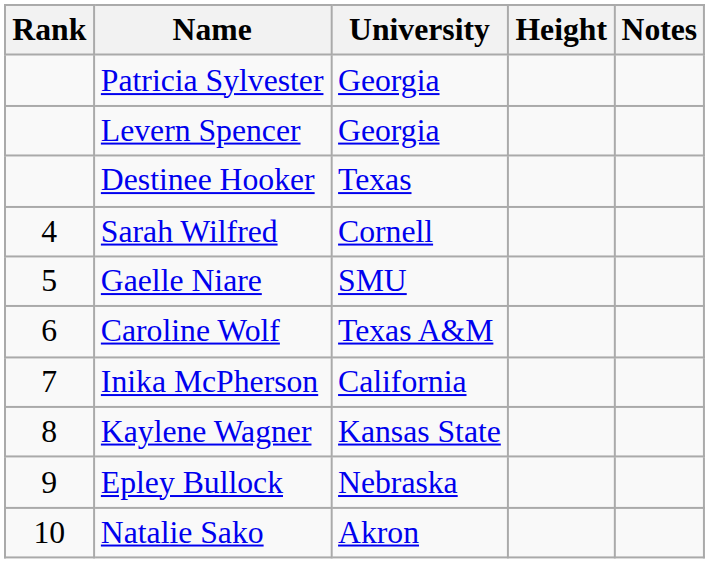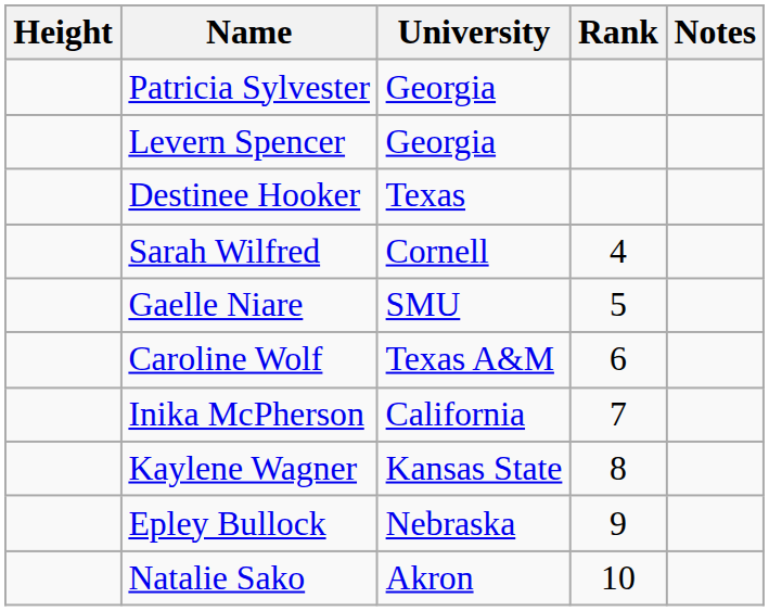 <table class="wikitable sortable" style="text-align:center">
 <tr>
-<th>Rank</th>
+<th>Height</th>
 <th>Name</th>
 <th>University</th>
-<th>Height</th>
+<th>Rank</th>
 <th>Notes</th>
 </tr>
 <tr>
 <td></td>
 <td align=left><a href='#'>Patricia Sylvester</a> </td>
 <td align=left><a href='#'>Georgia</a></td>
 <td></td>
 <td></td>
 </tr>
 <tr>
 <td></td>
 <td align=left><a href='#'>Levern Spencer</a> </td>
 <td align=left><a href='#'>Georgia</a></td>
 <td></td>
 <td></td>
 </tr>
 <tr>
 <td></td>
 <td align=left><a href='#'>Destinee Hooker</a></td>
 <td align=left><a href='#'>Texas</a></td>
 <td></td>
 <td></td>
 </tr>
 <tr>
-<td>4</td>
+<td></td>
 <td align=left><a href='#'>Sarah Wilfred</a></td>
 <td align="left"><a href='#'>Cornell</a></td>
-<td></td>
+<td>4</td>
 <td></td>
 </tr>
 <tr>
-<td>5</td>
+<td></td>
 <td align=left><a href='#'>Gaelle Niare</a></td>
 <td align="left"><a href='#'>SMU</a></td>
-<td></td>
+<td>5</td>
 <td></td>
 </tr>
 <tr>
-<td>6</td>
+<td></td>
 <td align=left><a href='#'>Caroline Wolf</a></td>
 <td align="left"><a href='#'>Texas A&M</a></td>
-<td></td>
+<td>6</td>
 <td></td>
 </tr>
 <tr>
-<td>7</td>
+<td></td>
 <td align=left><a href='#'>Inika McPherson</a></td>
 <td align=left><a href='#'>California</a></td>
-<td></td>
+<td>7</td>
 <td></td>
 </tr>
 <tr>
-<td>8</td>
+<td></td>
 <td align=left><a href='#'>Kaylene Wagner</a></td>
 <td align="left"><a href='#'>Kansas State</a></td>
-<td></td>
+<td>8</td>
 <td></td>
 </tr>
 <tr>
-<td>9</td>
+<td></td>
 <td align=left><a href='#'>Epley Bullock</a></td>
 <td align="left"><a href='#'>Nebraska</a></td>
-<td></td>
+<td>9</td>
 <td></td>
 </tr>
 <tr>
-<td>10</td>
+<td></td>
 <td align=left><a href='#'>Natalie Sako</a></td>
 <td align="left"><a href='#'>Akron</a></td>
-<td></td>
+<td>10</td>
 <td></td>
 </tr>
 </table>
